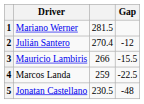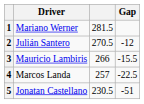 <table class="wikitable" style="font-size: 90%;">
 <tr>
 <th></th>
 <th>Driver</th>
 <th></th>
 <th>Gap</th>
 </tr>
 <tr>
 <th align="center">1</th>
 <td> <a href='#'>Mariano Werner</a></td>
 <td align="center">281.5</td>
 <td align="center"></td>
 </tr>
 <tr>
 <th align="center">2</th>
 <td> <a href='#'>Julián Santero</a></td>
-<td align="center">270.4</td>
+<td align="center">270.5</td>
 <td align="center">-12</td>
 </tr>
 <tr>
 <th align="center">3</th>
 <td> <a href='#'>Mauricio Lambiris</a></td>
 <td align="center">266</td>
 <td align="center">-15.5</td>
 </tr>
 <tr>
 <th align="center">4</th>
 <td> Marcos Landa</td>
-<td align="center">259</td>
+<td align="center">257</td>
 <td align="center">-22.5</td>
 </tr>
 <tr>
 <th align="center">5</th>
 <td> <a href='#'>Jonatan Castellano</a></td>
 <td align="center">230.5</td>
-<td align="center">-48</td>
+<td align="center">-51</td>
 </tr>
 </table>
